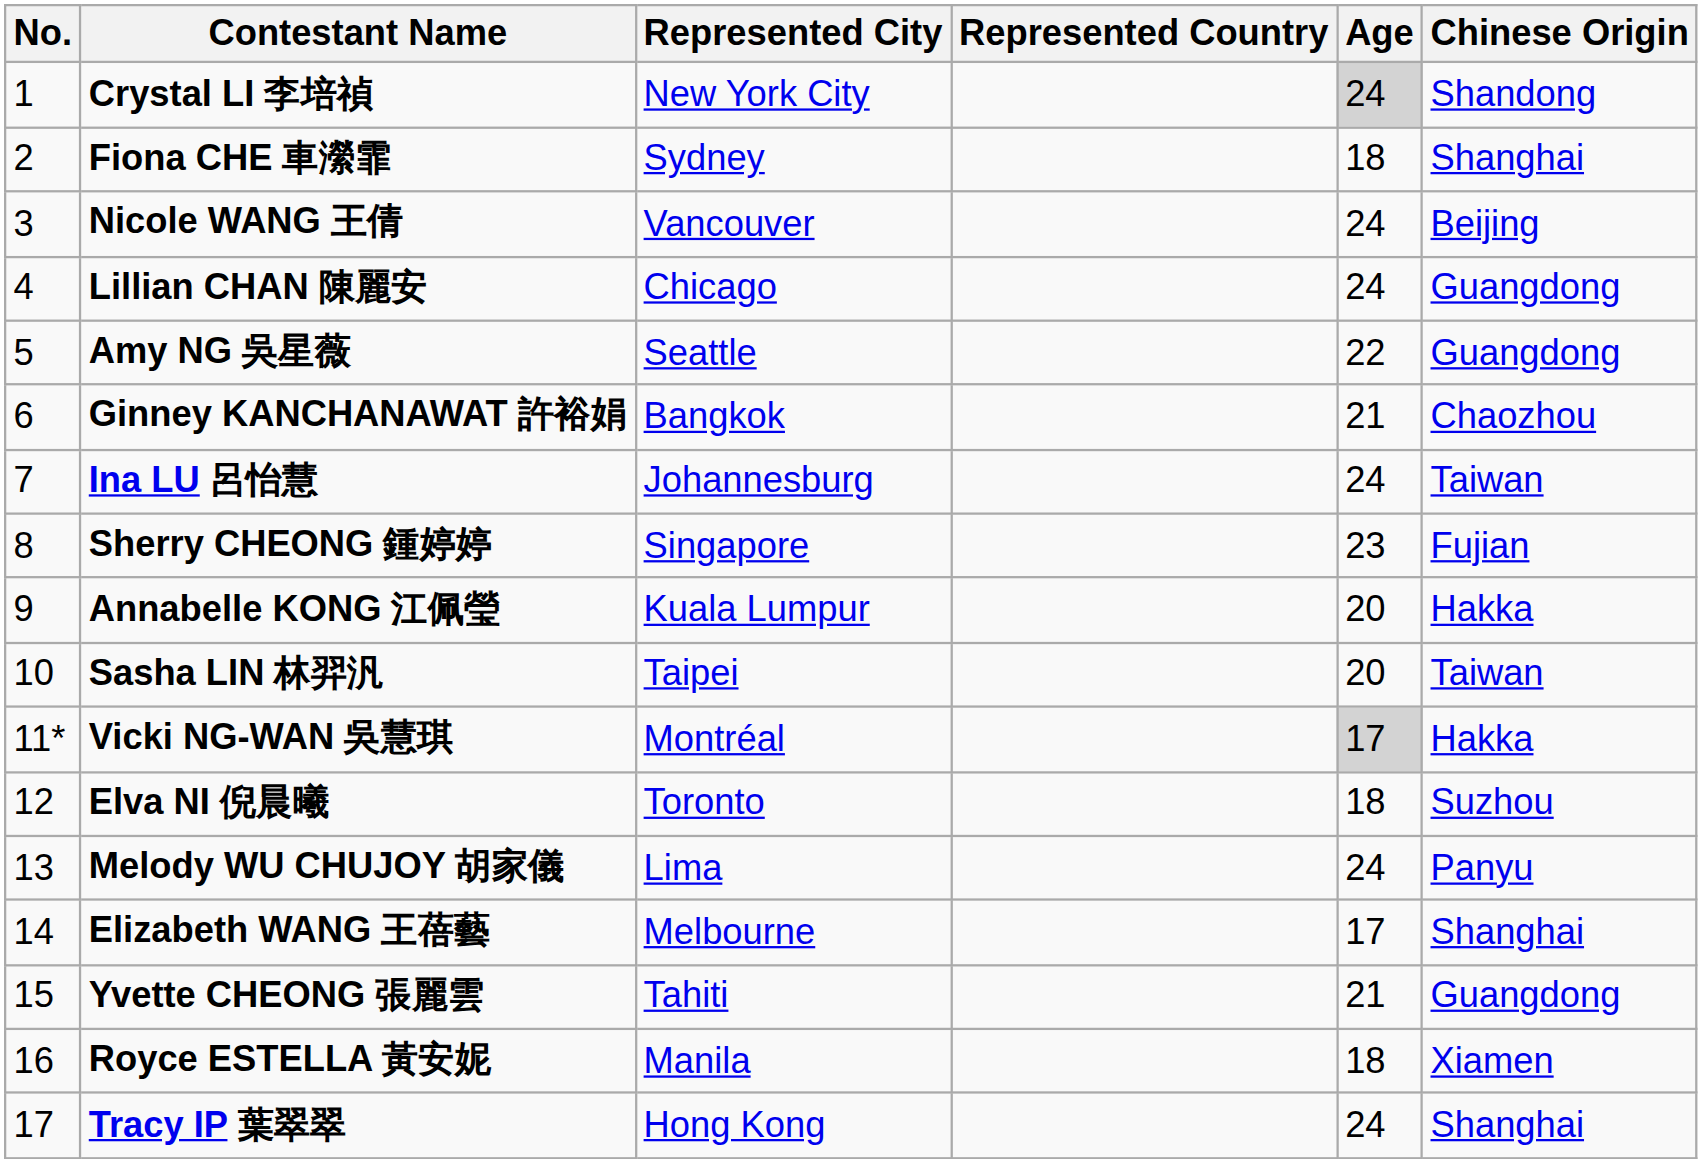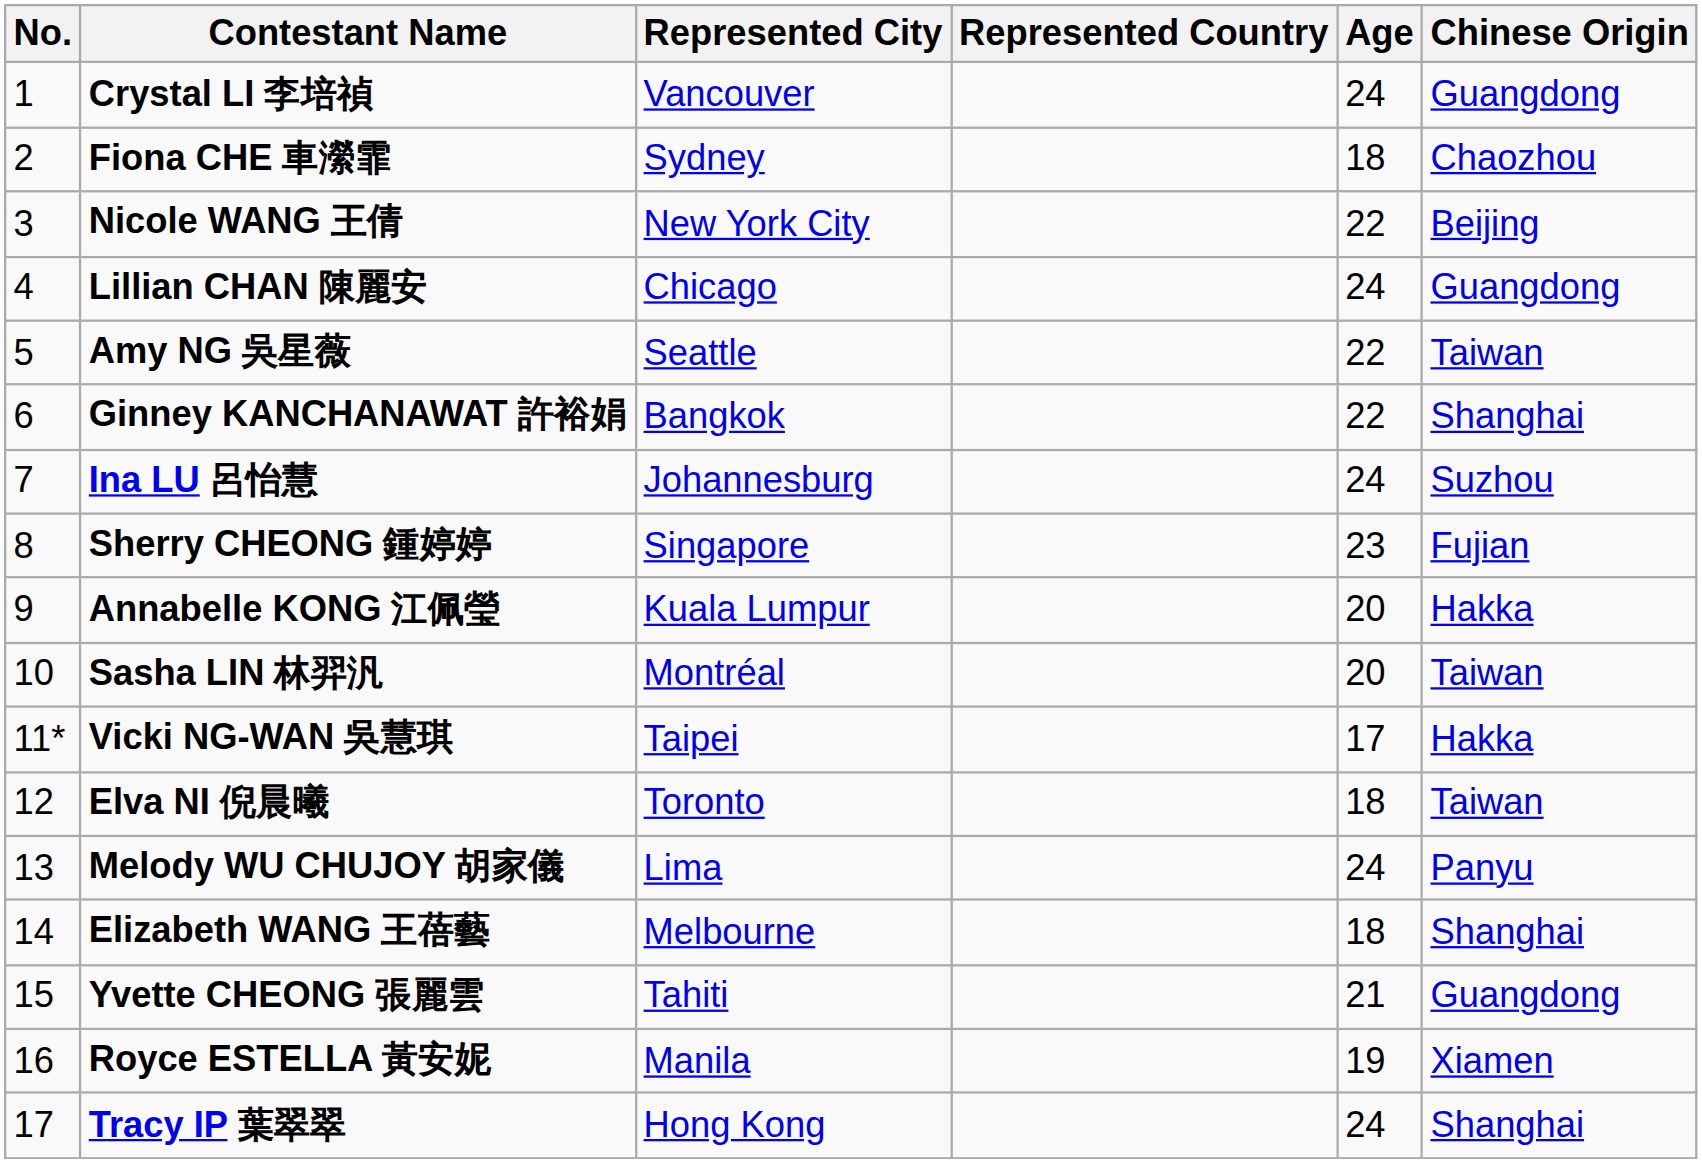 <table class="sortable wikitable">
 <tr>
 <th>No.</th>
 <th>Contestant Name</th>
 <th>Represented City</th>
 <th>Represented Country</th>
 <th>Age</th>
 <th>Chinese Origin</th>
 </tr>
 <tr>
 <td>1</td>
 <td><strong>Crystal LI 李培禎</strong></td>
-<td><a href='#'>New York City</a></td>
+<td><a href='#'>Vancouver</a></td>
 <td></td>
-<td style="background: lightgrey;">24</td>
-<td><a href='#'>Shandong</a></td>
+<td>24</td>
+<td><a href='#'>Guangdong</a></td>
 </tr>
 <tr>
 <td>2</td>
 <td><strong>Fiona CHE 車瀠霏</strong></td>
 <td><a href='#'>Sydney</a></td>
 <td></td>
 <td>18</td>
-<td><a href='#'>Shanghai</a></td>
+<td><a href='#'>Chaozhou</a></td>
 </tr>
 <tr>
 <td>3</td>
 <td><strong>Nicole WANG 王倩</strong></td>
-<td><a href='#'>Vancouver</a></td>
+<td><a href='#'>New York City</a></td>
 <td></td>
-<td>24</td>
+<td>22</td>
 <td><a href='#'>Beijing</a></td>
 </tr>
 <tr>
 <td>4</td>
 <td><strong>Lillian CHAN 陳麗安</strong></td>
 <td><a href='#'>Chicago</a></td>
 <td></td>
 <td>24</td>
 <td><a href='#'>Guangdong</a></td>
 </tr>
 <tr>
 <td>5</td>
 <td><strong>Amy NG 吳星薇</strong></td>
 <td><a href='#'>Seattle</a></td>
 <td></td>
 <td>22</td>
-<td><a href='#'>Guangdong</a></td>
+<td><a href='#'>Taiwan</a></td>
 </tr>
 <tr>
 <td>6</td>
 <td><strong>Ginney KANCHANAWAT 許裕娟</strong></td>
 <td><a href='#'>Bangkok</a></td>
 <td></td>
-<td>21</td>
-<td><a href='#'>Chaozhou</a></td>
+<td>22</td>
+<td><a href='#'>Shanghai</a></td>
 </tr>
 <tr>
 <td>7</td>
 <td><strong><a href='#'>Ina LU</a> 呂怡慧</strong></td>
 <td><a href='#'>Johannesburg</a></td>
 <td></td>
 <td>24</td>
-<td><a href='#'>Taiwan</a></td>
+<td><a href='#'>Suzhou</a></td>
 </tr>
 <tr>
 <td>8</td>
 <td><strong>Sherry CHEONG 鍾婷婷</strong></td>
 <td><a href='#'>Singapore</a></td>
 <td></td>
 <td>23</td>
 <td><a href='#'>Fujian</a></td>
 </tr>
 <tr>
 <td>9</td>
 <td><strong>Annabelle KONG 江佩瑩</strong></td>
 <td><a href='#'>Kuala Lumpur</a></td>
 <td></td>
 <td>20</td>
 <td><a href='#'>Hakka</a></td>
 </tr>
 <tr>
 <td>10</td>
 <td><strong>Sasha LIN 林羿汎</strong></td>
-<td><a href='#'>Taipei</a></td>
+<td><a href='#'>Montréal</a></td>
 <td></td>
 <td>20</td>
 <td><a href='#'>Taiwan</a></td>
 </tr>
 <tr>
 <td>11*</td>
 <td><strong>Vicki NG-WAN 吳慧琪</strong></td>
-<td><a href='#'>Montréal</a></td>
+<td><a href='#'>Taipei</a></td>
 <td></td>
-<td style="background: lightgrey;">17</td>
+<td>17</td>
 <td><a href='#'>Hakka</a></td>
 </tr>
 <tr>
 <td>12</td>
 <td><strong>Elva NI 倪晨曦</strong></td>
 <td><a href='#'>Toronto</a></td>
 <td></td>
 <td>18</td>
-<td><a href='#'>Suzhou</a></td>
+<td><a href='#'>Taiwan</a></td>
 </tr>
 <tr>
 <td>13</td>
 <td><strong>Melody WU CHUJOY 胡家儀</strong></td>
 <td><a href='#'>Lima</a></td>
 <td></td>
 <td>24</td>
 <td><a href='#'>Panyu</a></td>
 </tr>
 <tr>
 <td>14</td>
 <td><strong>Elizabeth WANG 王蓓藝</strong></td>
 <td><a href='#'>Melbourne</a></td>
 <td></td>
-<td>17</td>
+<td>18</td>
 <td><a href='#'>Shanghai</a></td>
 </tr>
 <tr>
 <td>15</td>
 <td><strong>Yvette CHEONG 張麗雲</strong></td>
 <td><a href='#'>Tahiti</a></td>
 <td></td>
 <td>21</td>
 <td><a href='#'>Guangdong</a></td>
 </tr>
 <tr>
 <td>16</td>
 <td><strong>Royce ESTELLA 黃安妮</strong></td>
 <td><a href='#'>Manila</a></td>
 <td></td>
-<td>18</td>
+<td>19</td>
 <td><a href='#'>Xiamen</a></td>
 </tr>
 <tr>
 <td>17</td>
 <td><strong><a href='#'>Tracy IP</a> 葉翠翠</strong></td>
 <td><a href='#'>Hong Kong</a></td>
 <td></td>
 <td>24</td>
 <td><a href='#'>Shanghai</a></td>
 </tr>
 </table>
